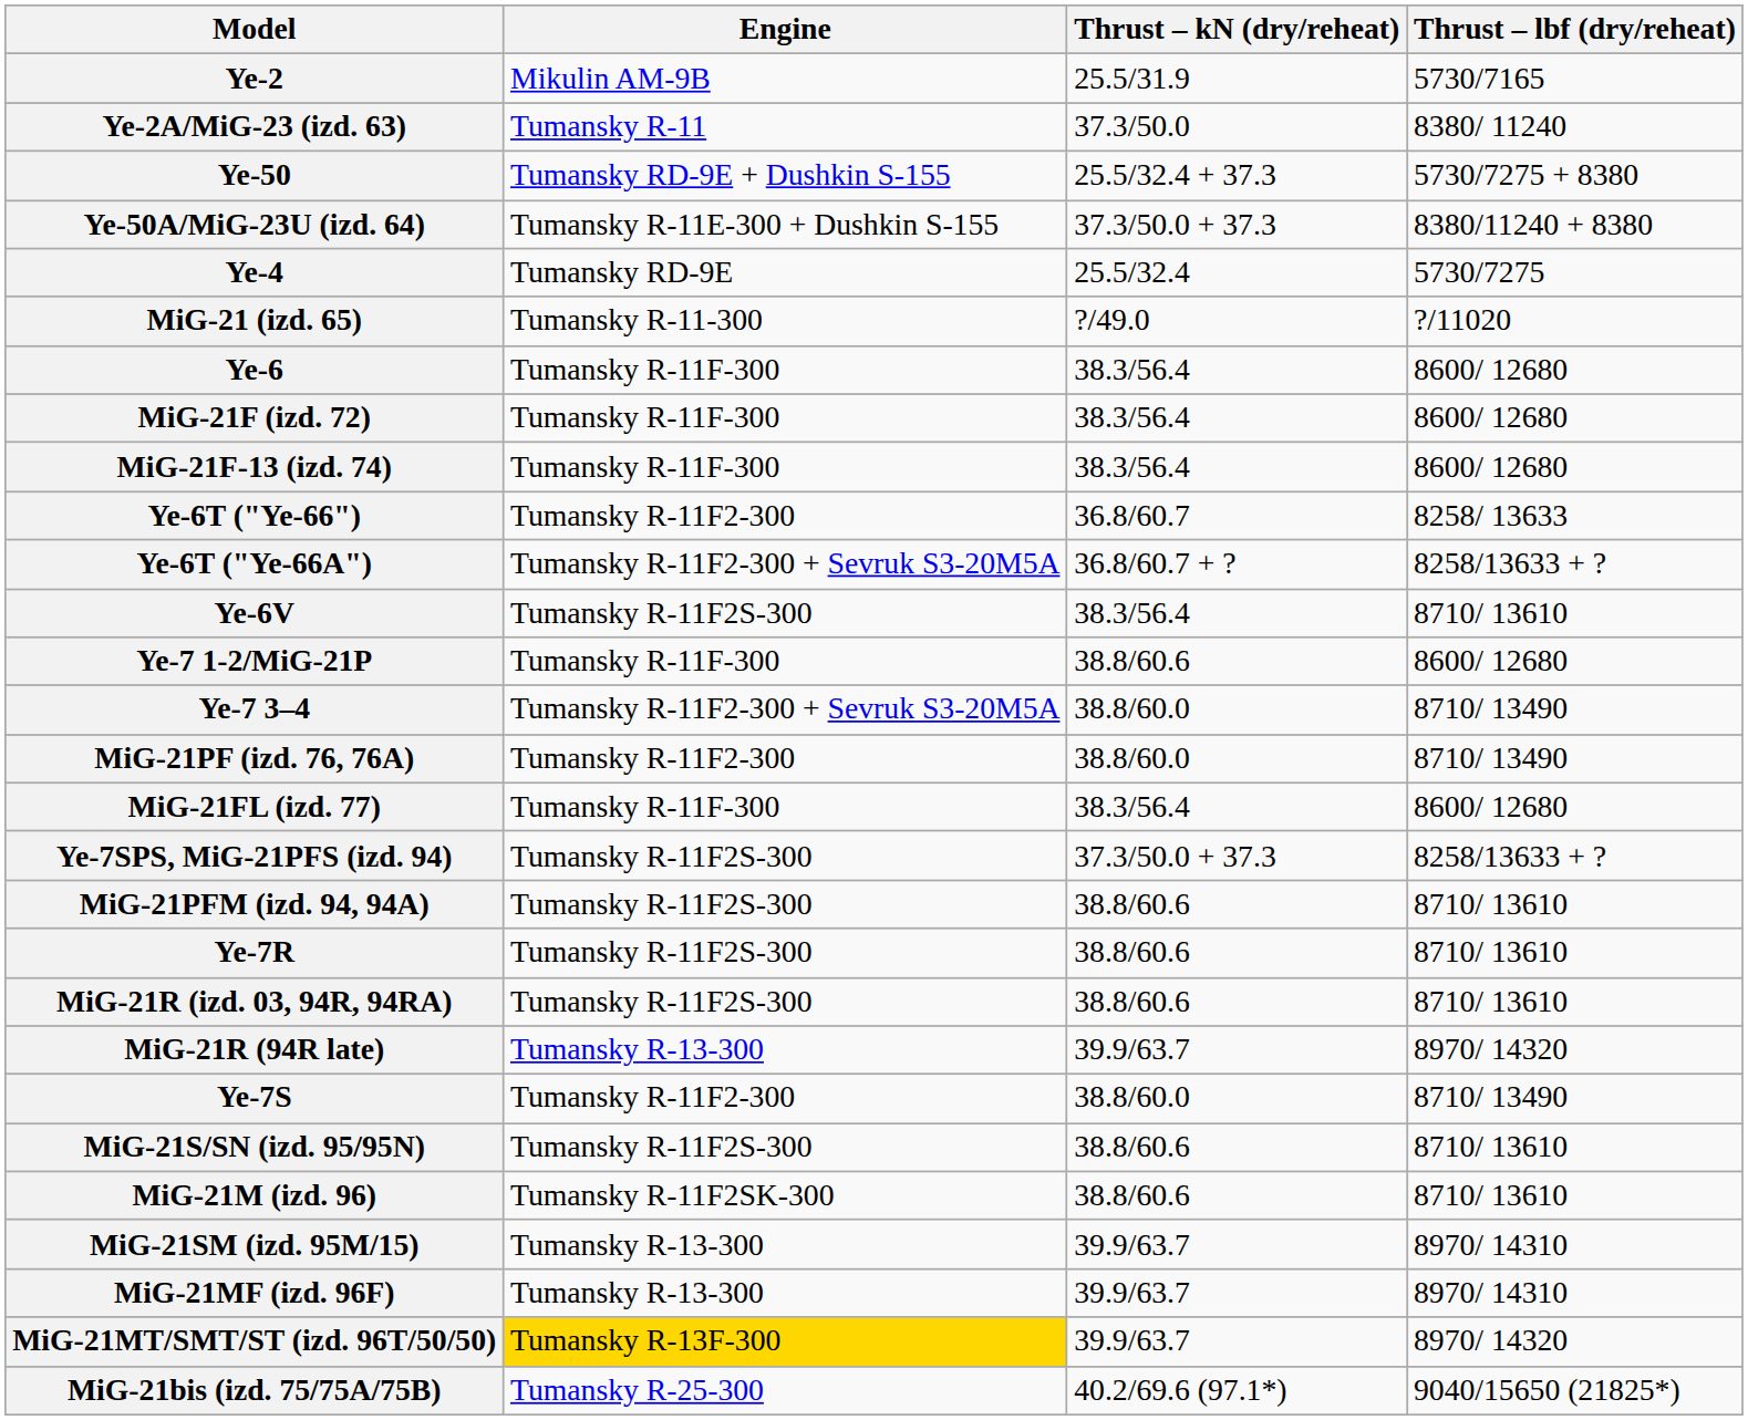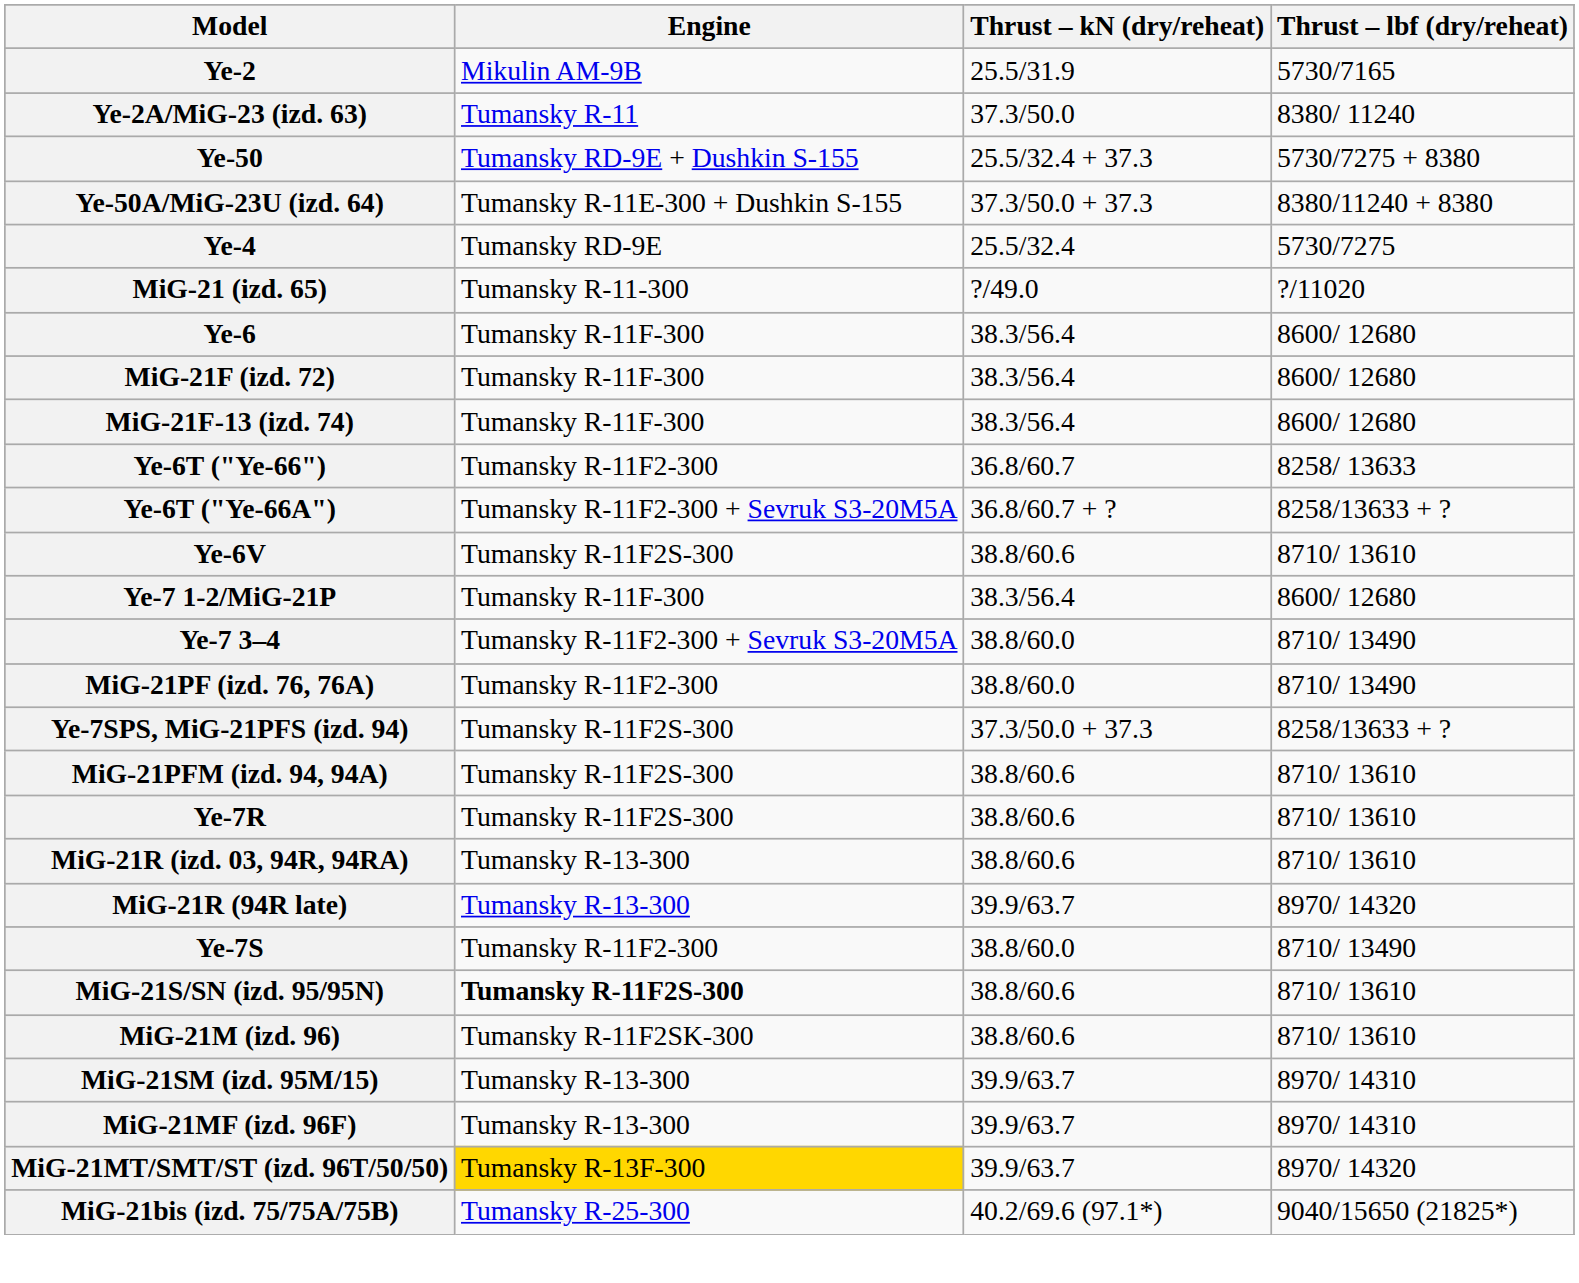 <table class="wikitable">
 <tr>
 <th>Model</th>
 <th>Engine</th>
 <th>Thrust – kN (dry/reheat)</th>
 <th>Thrust – lbf (dry/reheat)</th>
 </tr>
 <tr>
 <th>Ye-2</th>
 <td><a href='#'>Mikulin AM-9B</a></td>
 <td>25.5/31.9</td>
 <td>5730/7165</td>
 </tr>
 <tr>
 <th>Ye-2A/MiG-23 (izd. 63)</th>
 <td><a href='#'>Tumansky R-11</a></td>
 <td>37.3/50.0</td>
 <td>8380/ 11240</td>
 </tr>
 <tr>
 <th>Ye-50</th>
 <td><a href='#'>Tumansky RD-9E</a> + <a href='#'>Dushkin S-155</a></td>
 <td>25.5/32.4 + 37.3</td>
 <td>5730/7275 + 8380</td>
 </tr>
 <tr>
 <th>Ye-50A/MiG-23U (izd. 64)</th>
 <td>Tumansky R-11E-300 + Dushkin S-155</td>
 <td>37.3/50.0 + 37.3</td>
 <td>8380/11240 + 8380</td>
 </tr>
 <tr>
 <th>Ye-4</th>
 <td>Tumansky RD-9E</td>
 <td>25.5/32.4</td>
 <td>5730/7275</td>
 </tr>
 <tr>
 <th>MiG-21 (izd. 65)</th>
 <td>Tumansky R-11-300</td>
 <td>?/49.0</td>
 <td>?/11020</td>
 </tr>
 <tr>
 <th>Ye-6</th>
 <td>Tumansky R-11F-300</td>
 <td>38.3/56.4</td>
 <td>8600/ 12680</td>
 </tr>
 <tr>
 <th>MiG-21F (izd. 72)</th>
 <td>Tumansky R-11F-300</td>
 <td>38.3/56.4</td>
 <td>8600/ 12680</td>
 </tr>
 <tr>
 <th>MiG-21F-13 (izd. 74)</th>
 <td>Tumansky R-11F-300</td>
 <td>38.3/56.4</td>
 <td>8600/ 12680</td>
 </tr>
 <tr>
 <th>Ye-6T ("Ye-66")</th>
 <td>Tumansky R-11F2-300</td>
 <td>36.8/60.7</td>
 <td>8258/ 13633</td>
 </tr>
 <tr>
 <th>Ye-6T ("Ye-66A")</th>
 <td>Tumansky R-11F2-300 + <a href='#'>Sevruk S3-20M5A</a></td>
 <td>36.8/60.7 + ?</td>
 <td>8258/13633 + ?</td>
 </tr>
 <tr>
 <th>Ye-6V</th>
 <td>Tumansky R-11F2S-300</td>
-<td>38.3/56.4</td>
+<td>38.8/60.6</td>
 <td>8710/ 13610</td>
 </tr>
 <tr>
 <th>Ye-7 1-2/MiG-21P</th>
 <td>Tumansky R-11F-300</td>
-<td>38.8/60.6</td>
+<td>38.3/56.4</td>
 <td>8600/ 12680</td>
 </tr>
 <tr>
 <th>Ye-7 3–4</th>
 <td>Tumansky R-11F2-300 + <a href='#'>Sevruk S3-20M5A</a></td>
 <td>38.8/60.0</td>
 <td>8710/ 13490</td>
 </tr>
 <tr>
 <th>MiG-21PF (izd. 76, 76A)</th>
 <td>Tumansky R-11F2-300</td>
 <td>38.8/60.0</td>
 <td>8710/ 13490</td>
-</tr>
-<tr>
-<th>MiG-21FL (izd. 77)</th>
-<td>Tumansky R-11F-300</td>
-<td>38.3/56.4</td>
-<td>8600/ 12680</td>
 </tr>
 <tr>
 <th>Ye-7SPS, MiG-21PFS (izd. 94)</th>
 <td>Tumansky R-11F2S-300</td>
 <td>37.3/50.0 + 37.3</td>
 <td>8258/13633 + ?</td>
 </tr>
 <tr>
 <th>MiG-21PFM (izd. 94, 94A)</th>
 <td>Tumansky R-11F2S-300</td>
 <td>38.8/60.6</td>
 <td>8710/ 13610</td>
 </tr>
 <tr>
 <th>Ye-7R</th>
 <td>Tumansky R-11F2S-300</td>
 <td>38.8/60.6</td>
 <td>8710/ 13610</td>
 </tr>
 <tr>
 <th>MiG-21R (izd. 03, 94R, 94RA)</th>
-<td>Tumansky R-11F2S-300</td>
+<td>Tumansky R-13-300</td>
 <td>38.8/60.6</td>
 <td>8710/ 13610</td>
 </tr>
 <tr>
 <th>MiG-21R (94R late)</th>
 <td><a href='#'>Tumansky R-13-300</a></td>
 <td>39.9/63.7</td>
 <td>8970/ 14320</td>
 </tr>
 <tr>
 <th>Ye-7S</th>
 <td>Tumansky R-11F2-300</td>
 <td>38.8/60.0</td>
 <td>8710/ 13490</td>
 </tr>
 <tr>
 <th>MiG-21S/SN (izd. 95/95N)</th>
-<td>Tumansky R-11F2S-300</td>
+<td><strong>Tumansky R-11F2S-300</strong></td>
 <td>38.8/60.6</td>
 <td>8710/ 13610</td>
 </tr>
 <tr>
 <th>MiG-21M (izd. 96)</th>
 <td>Tumansky R-11F2SK-300</td>
 <td>38.8/60.6</td>
 <td>8710/ 13610</td>
 </tr>
 <tr>
 <th>MiG-21SM (izd. 95M/15)</th>
 <td>Tumansky R-13-300</td>
 <td>39.9/63.7</td>
 <td>8970/ 14310</td>
 </tr>
 <tr>
 <th>MiG-21MF (izd. 96F)</th>
 <td>Tumansky R-13-300</td>
 <td>39.9/63.7</td>
 <td>8970/ 14310</td>
 </tr>
 <tr>
 <th>MiG-21MT/SMT/ST (izd. 96T/50/50)</th>
 <td style="background: gold;">Tumansky R-13F-300</td>
 <td>39.9/63.7</td>
 <td>8970/ 14320</td>
 </tr>
 <tr>
 <th>MiG-21bis (izd. 75/75A/75B)</th>
 <td><a href='#'>Tumansky R-25-300</a></td>
 <td>40.2/69.6 (97.1*)</td>
 <td>9040/15650 (21825*)</td>
 </tr>
 </table>
